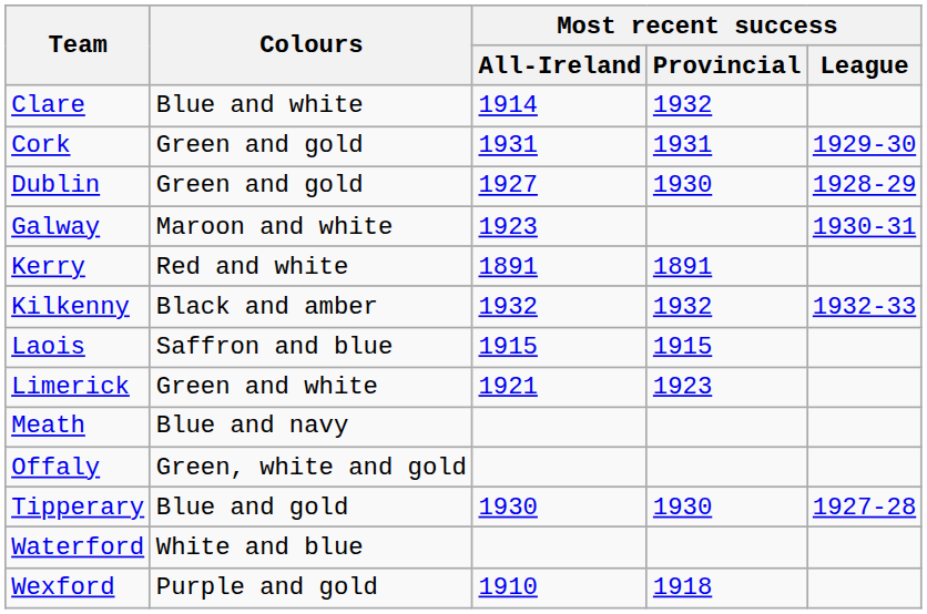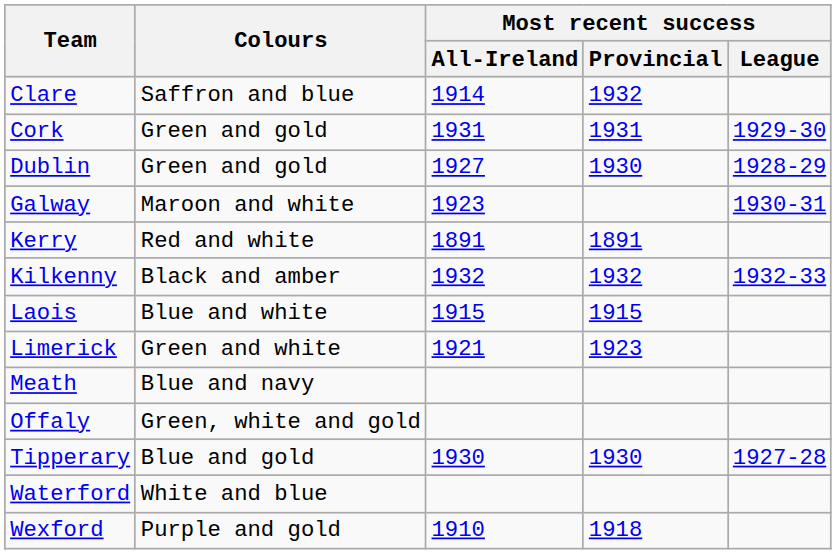 <table class="wikitable">
 <tr>
 <th rowspan="2">Team</th>
 <th rowspan="2">Colours</th>
 <th colspan="3">Most recent success</th>
 </tr>
 <tr>
 <th>All-Ireland</th>
 <th>Provincial</th>
 <th>League</th>
 </tr>
 <tr>
 <td><a href='#'>Clare</a></td>
-<td>Blue and white</td>
+<td>Saffron and blue</td>
 <td><a href='#'>1914</a></td>
 <td><a href='#'>1932</a></td>
 <td></td>
 </tr>
 <tr>
 <td><a href='#'>Cork</a></td>
 <td>Green and gold</td>
 <td><a href='#'>1931</a></td>
 <td><a href='#'>1931</a></td>
 <td><a href='#'>1929-30</a></td>
 </tr>
 <tr>
 <td><a href='#'>Dublin</a></td>
 <td>Green and gold</td>
 <td><a href='#'>1927</a></td>
 <td><a href='#'>1930</a></td>
 <td><a href='#'>1928-29</a></td>
 </tr>
 <tr>
 <td><a href='#'>Galway</a></td>
 <td>Maroon and white</td>
 <td><a href='#'>1923</a></td>
 <td></td>
 <td><a href='#'>1930-31</a></td>
 </tr>
 <tr>
 <td><a href='#'>Kerry</a></td>
 <td>Red and white</td>
 <td><a href='#'>1891</a></td>
 <td><a href='#'>1891</a></td>
 <td></td>
 </tr>
 <tr>
 <td><a href='#'>Kilkenny</a></td>
 <td>Black and amber</td>
 <td><a href='#'>1932</a></td>
 <td><a href='#'>1932</a></td>
 <td><a href='#'>1932-33</a></td>
 </tr>
 <tr>
 <td><a href='#'>Laois</a></td>
-<td>Saffron and blue</td>
+<td>Blue and white</td>
 <td><a href='#'>1915</a></td>
 <td><a href='#'>1915</a></td>
 <td></td>
 </tr>
 <tr>
 <td><a href='#'>Limerick</a></td>
 <td>Green and white</td>
 <td><a href='#'>1921</a></td>
 <td><a href='#'>1923</a></td>
 <td></td>
 </tr>
 <tr>
 <td><a href='#'>Meath</a></td>
 <td>Blue and navy</td>
 <td></td>
 <td></td>
 <td></td>
 </tr>
 <tr>
 <td><a href='#'>Offaly</a></td>
 <td>Green, white and gold</td>
 <td></td>
 <td></td>
 <td></td>
 </tr>
 <tr>
 <td><a href='#'>Tipperary</a></td>
 <td>Blue and gold</td>
 <td><a href='#'>1930</a></td>
 <td><a href='#'>1930</a></td>
 <td><a href='#'>1927-28</a></td>
 </tr>
 <tr>
 <td><a href='#'>Waterford</a></td>
 <td>White and blue</td>
 <td></td>
 <td></td>
 <td></td>
 </tr>
 <tr>
 <td><a href='#'>Wexford</a></td>
 <td>Purple and gold</td>
 <td><a href='#'>1910</a></td>
 <td><a href='#'>1918</a></td>
 <td></td>
 </tr>
 </table>
